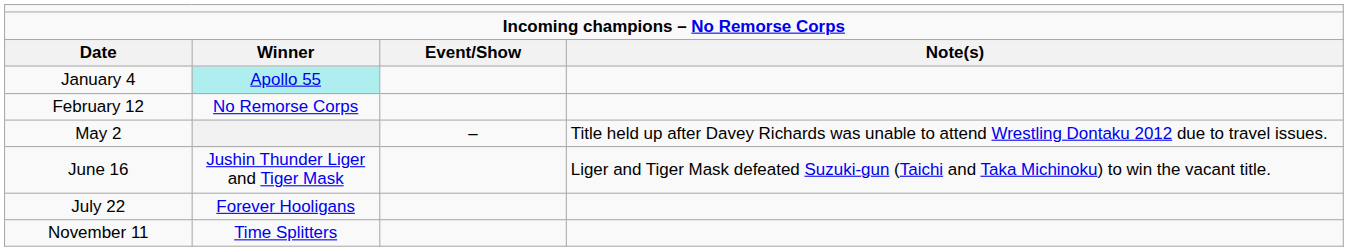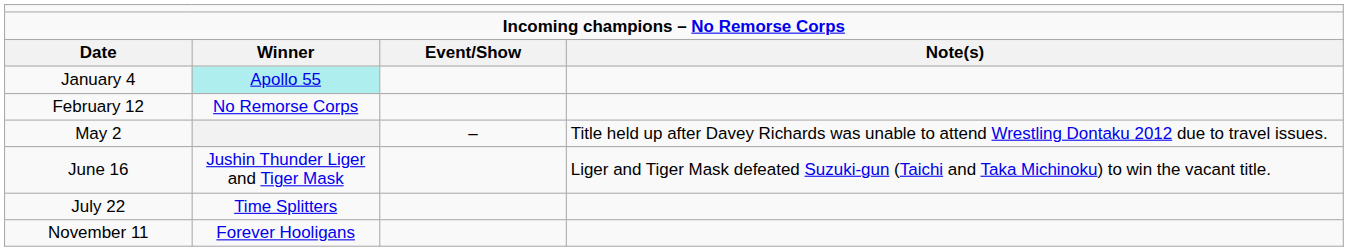 <table class="wikitable" style="text-align:center; width:100%;">
 <tr>
 <td colspan="5"></td>
 </tr>
 <tr>
 <td colspan="5"><strong>Incoming champions – <a href='#'>No Remorse Corps</a> </strong></td>
 </tr>
 <tr>
 <th width=14%>Date</th>
 <th width=14%>Winner</th>
 <th width=14%>Event/Show</th>
 <th width=58%>Note(s)</th>
 </tr>
 <tr>
 <td>January 4</td>
 <td style="background: paleturquoise;"><a href='#'>Apollo 55</a><br></td>
 <td></td>
 <td align=left></td>
 </tr>
 <tr>
 <td>February 12</td>
 <td><a href='#'>No Remorse Corps</a><br></td>
 <td></td>
 <td align=left></td>
 </tr>
 <tr>
 <td>May 2</td>
 <th></th>
 <td>–</td>
 <td align=left>Title held up after Davey Richards was unable to attend <a href='#'>Wrestling Dontaku 2012</a> due to travel issues.</td>
 </tr>
 <tr>
 <td>June 16</td>
 <td><a href='#'>Jushin Thunder Liger</a> and <a href='#'>Tiger Mask</a></td>
 <td></td>
 <td align=left>Liger and Tiger Mask defeated <a href='#'>Suzuki-gun</a> (<a href='#'>Taichi</a> and <a href='#'>Taka Michinoku</a>) to win the vacant title.</td>
 </tr>
 <tr>
 <td>July 22</td>
-<td><a href='#'>Forever Hooligans</a><br></td>
+<td><a href='#'>Time Splitters</a><br></td>
 <td></td>
 <td align=left></td>
 </tr>
 <tr>
 <td>November 11</td>
-<td><a href='#'>Time Splitters</a><br></td>
+<td><a href='#'>Forever Hooligans</a><br></td>
 <td></td>
 <td align=left></td>
 </tr>
 </table>
